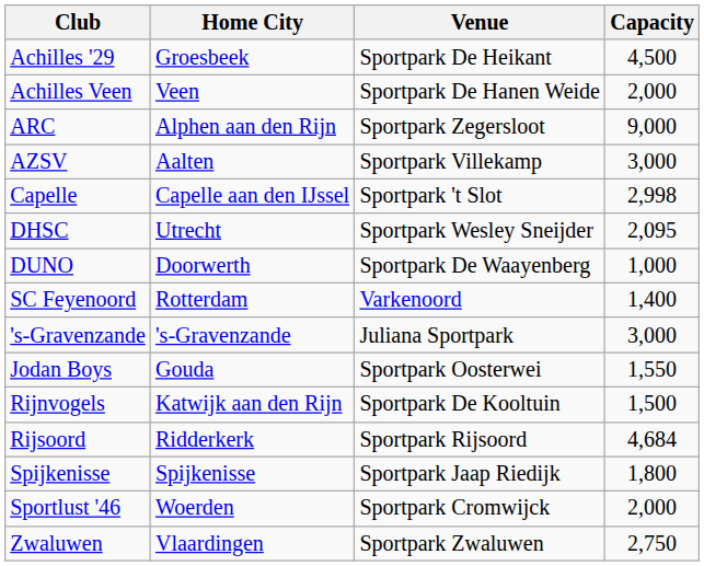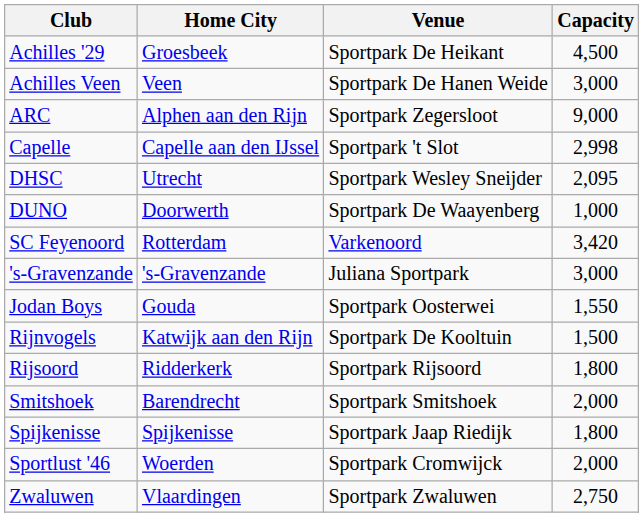 <table class="wikitable sortable">
 <tr>
 <th>Club</th>
 <th>Home City</th>
 <th>Venue</th>
 <th>Capacity</th>
 </tr>
 <tr>
 <td><a href='#'>Achilles '29</a></td>
 <td><a href='#'>Groesbeek</a></td>
 <td>Sportpark De Heikant</td>
 <td style="text-align: center;">4,500</td>
 </tr>
 <tr>
 <td><a href='#'>Achilles Veen</a></td>
 <td><a href='#'>Veen</a></td>
 <td>Sportpark De Hanen Weide</td>
-<td style="text-align: center;">2,000</td>
+<td style="text-align: center;">3,000</td>
 </tr>
 <tr>
 <td><a href='#'>ARC</a></td>
 <td><a href='#'>Alphen aan den Rijn</a></td>
 <td>Sportpark Zegersloot</td>
 <td style="text-align: center;">9,000</td>
-</tr>
-<tr>
-<td><a href='#'>AZSV</a></td>
-<td><a href='#'>Aalten</a></td>
-<td>Sportpark Villekamp</td>
-<td style="text-align: center;">3,000</td>
 </tr>
 <tr>
 <td><a href='#'>Capelle</a></td>
 <td><a href='#'>Capelle aan den IJssel</a></td>
 <td>Sportpark 't Slot</td>
 <td style="text-align: center;">2,998</td>
 </tr>
 <tr>
 <td><a href='#'>DHSC</a></td>
 <td><a href='#'>Utrecht</a></td>
 <td>Sportpark Wesley Sneijder</td>
 <td style="text-align: center;">2,095</td>
 </tr>
 <tr>
 <td><a href='#'>DUNO</a></td>
 <td><a href='#'>Doorwerth</a></td>
 <td>Sportpark De Waayenberg</td>
 <td style="text-align: center;">1,000</td>
 </tr>
 <tr>
 <td><a href='#'>SC Feyenoord</a></td>
 <td><a href='#'>Rotterdam</a></td>
 <td><a href='#'>Varkenoord</a></td>
-<td style="text-align: center;">1,400</td>
+<td style="text-align: center;">3,420</td>
 </tr>
 <tr>
 <td><a href='#'>'s-Gravenzande</a></td>
 <td><a href='#'>'s-Gravenzande</a></td>
 <td>Juliana Sportpark</td>
 <td style="text-align: center;">3,000</td>
 </tr>
 <tr>
 <td><a href='#'>Jodan Boys</a></td>
 <td><a href='#'>Gouda</a></td>
 <td>Sportpark Oosterwei</td>
 <td style="text-align: center;">1,550</td>
 </tr>
 <tr>
 <td><a href='#'>Rijnvogels</a></td>
 <td><a href='#'>Katwijk aan den Rijn</a></td>
 <td>Sportpark De Kooltuin</td>
 <td style="text-align: center;">1,500</td>
 </tr>
 <tr>
 <td><a href='#'>Rijsoord</a></td>
 <td><a href='#'>Ridderkerk</a></td>
 <td>Sportpark Rijsoord</td>
-<td style="text-align: center;">4,684</td>
+<td style="text-align: center;">1,800</td>
+</tr>
+<tr>
+<td><a href='#'>Smitshoek</a></td>
+<td><a href='#'>Barendrecht</a></td>
+<td>Sportpark Smitshoek</td>
+<td style="text-align: center;">2,000</td>
 </tr>
 <tr>
 <td><a href='#'>Spijkenisse</a></td>
 <td><a href='#'>Spijkenisse</a></td>
 <td>Sportpark Jaap Riedijk</td>
 <td style="text-align: center;">1,800</td>
 </tr>
 <tr>
 <td><a href='#'>Sportlust '46</a></td>
 <td><a href='#'>Woerden</a></td>
 <td>Sportpark Cromwijck</td>
 <td style="text-align: center;">2,000</td>
 </tr>
 <tr>
 <td><a href='#'>Zwaluwen</a></td>
 <td><a href='#'>Vlaardingen</a></td>
 <td>Sportpark Zwaluwen</td>
 <td style="text-align: center;">2,750</td>
 </tr>
 </table>
